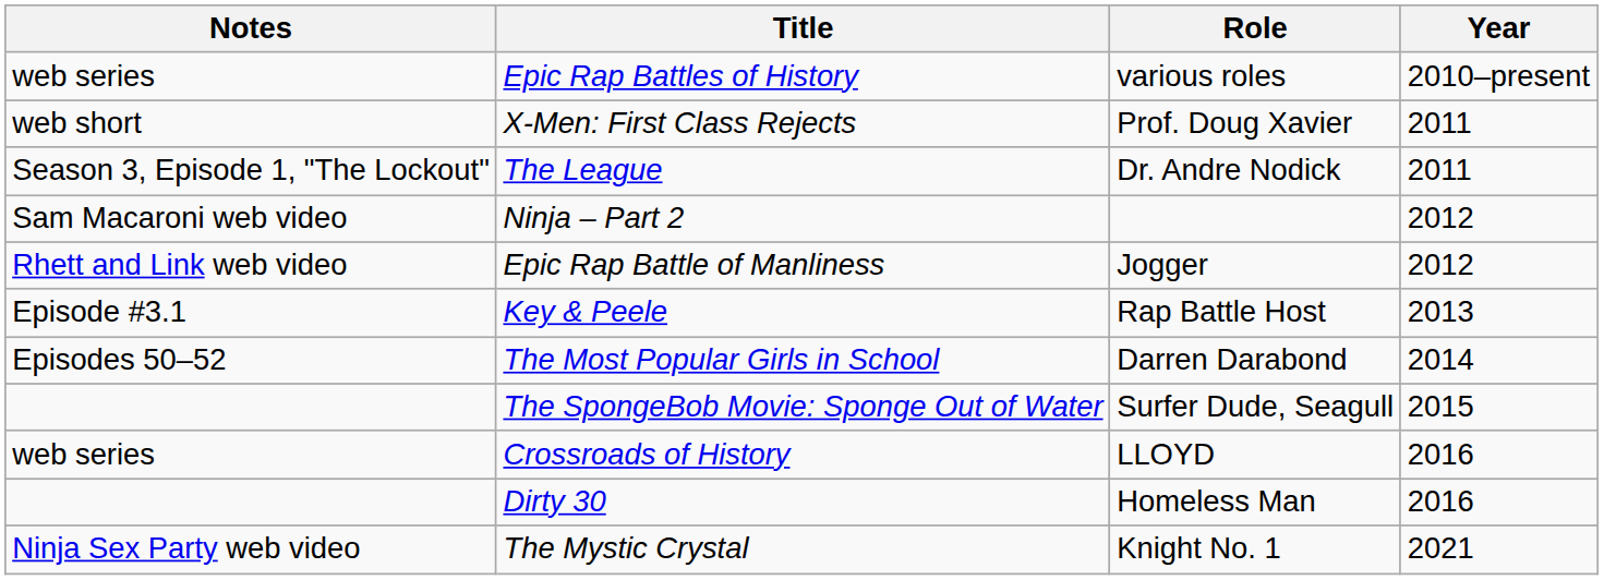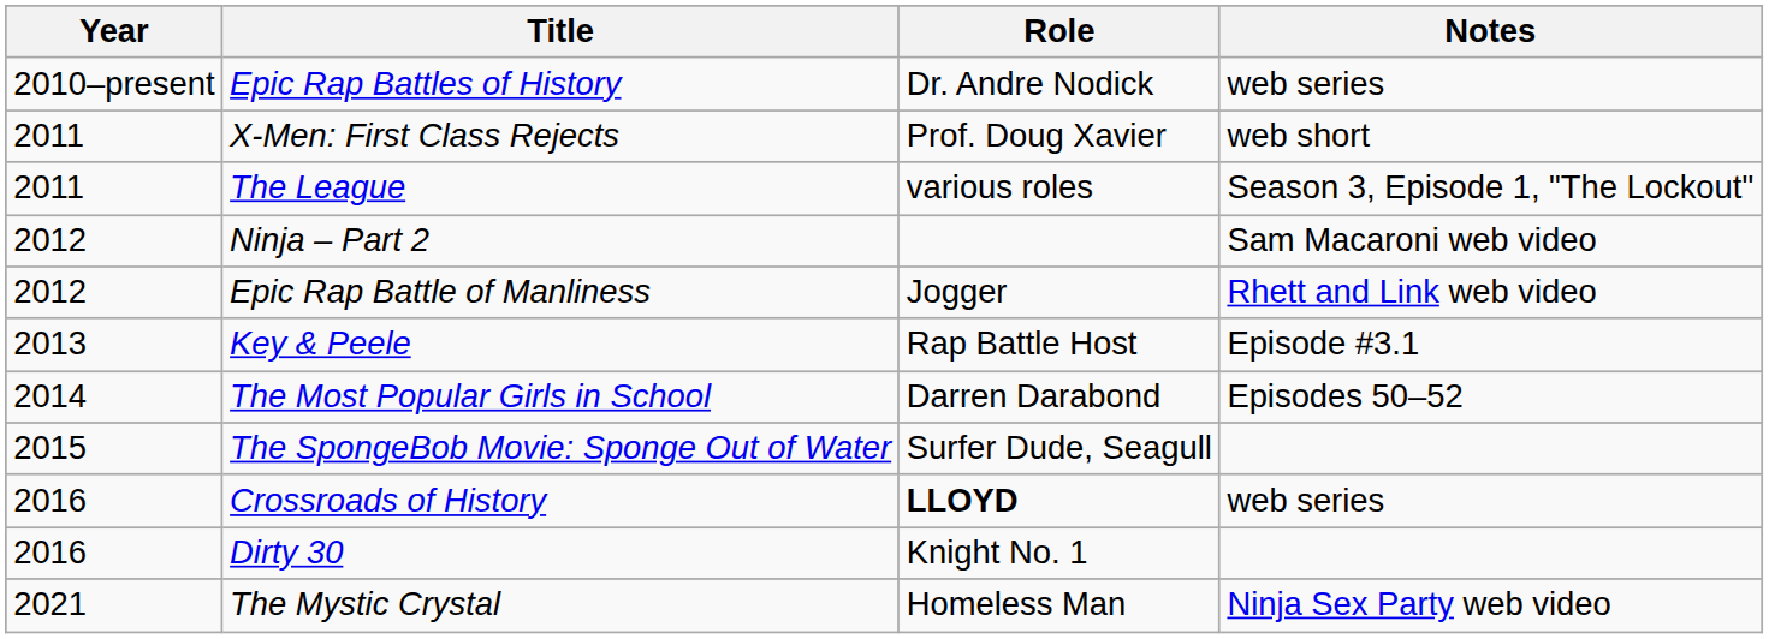 <table class="wikitable">
 <tr>
-<th>Notes</th>
+<th>Year</th>
 <th>Title</th>
 <th>Role</th>
-<th>Year</th>
+<th>Notes</th>
 </tr>
 <tr>
+<td>2010–present</td>
+<td><em><a href='#'>Epic Rap Battles of History</a></em></td>
+<td>Dr. Andre Nodick</td>
 <td>web series</td>
-<td><em><a href='#'>Epic Rap Battles of History</a></em></td>
-<td>various roles</td>
-<td>2010–present</td>
 </tr>
 <tr>
-<td>web short</td>
+<td>2011</td>
 <td><em>X-Men: First Class Rejects</em></td>
 <td>Prof. Doug Xavier</td>
-<td>2011</td>
+<td>web short</td>
 </tr>
 <tr>
+<td>2011</td>
+<td><em><a href='#'>The League</a></em></td>
+<td>various roles</td>
 <td>Season 3, Episode 1, "The Lockout"</td>
-<td><em><a href='#'>The League</a></em></td>
-<td>Dr. Andre Nodick</td>
-<td>2011</td>
 </tr>
 <tr>
-<td>Sam Macaroni web video</td>
+<td>2012</td>
 <td><em>Ninja – Part 2</em></td>
 <td></td>
-<td>2012</td>
+<td>Sam Macaroni web video</td>
 </tr>
 <tr>
-<td><a href='#'>Rhett and Link</a> web video</td>
+<td>2012</td>
 <td><em>Epic Rap Battle of Manliness</em></td>
 <td>Jogger</td>
-<td>2012</td>
+<td><a href='#'>Rhett and Link</a> web video</td>
 </tr>
 <tr>
-<td>Episode #3.1</td>
+<td>2013</td>
 <td><em><a href='#'>Key & Peele</a></em></td>
 <td>Rap Battle Host</td>
-<td>2013</td>
+<td>Episode #3.1</td>
 </tr>
 <tr>
-<td>Episodes 50–52</td>
+<td>2014</td>
 <td><em><a href='#'>The Most Popular Girls in School</a></em></td>
 <td>Darren Darabond</td>
-<td>2014</td>
+<td>Episodes 50–52</td>
 </tr>
 <tr>
-<td></td>
+<td>2015</td>
 <td><em><a href='#'>The SpongeBob Movie: Sponge Out of Water</a></em></td>
 <td>Surfer Dude, Seagull</td>
-<td>2015</td>
+<td></td>
 </tr>
 <tr>
+<td>2016</td>
+<td><em><a href='#'>Crossroads of History</a></em></td>
+<td><strong>LLOYD</strong></td>
 <td>web series</td>
-<td><em><a href='#'>Crossroads of History</a></em></td>
-<td>LLOYD</td>
-<td>2016</td>
 </tr>
 <tr>
+<td>2016</td>
+<td><em><a href='#'>Dirty 30</a></em></td>
+<td>Knight No. 1</td>
 <td></td>
-<td><em><a href='#'>Dirty 30</a></em></td>
-<td>Homeless Man</td>
-<td>2016</td>
 </tr>
 <tr>
+<td>2021</td>
+<td><em>The Mystic Crystal</em></td>
+<td>Homeless Man</td>
 <td><a href='#'>Ninja Sex Party</a> web video</td>
-<td><em>The Mystic Crystal</em></td>
-<td>Knight No. 1</td>
-<td>2021</td>
 </tr>
 </table>
